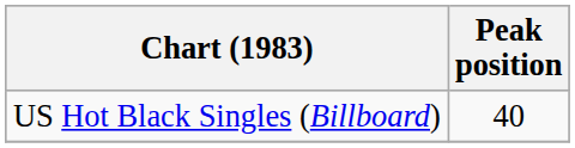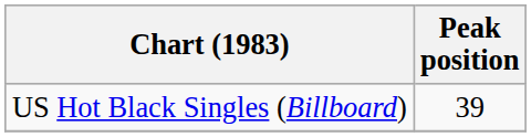 <table class="wikitable">
 <tr>
 <th align="left">Chart (1983)</th>
 <th align="left">Peak<br>position</th>
 </tr>
 <tr>
 <td>US <a href='#'>Hot Black Singles</a> (<a href='#'><em>Billboard</em></a>)</td>
-<td align=center>40</td>
+<td align=center>39</td>
 </tr>
 <tr>
 </tr>
 </table>
